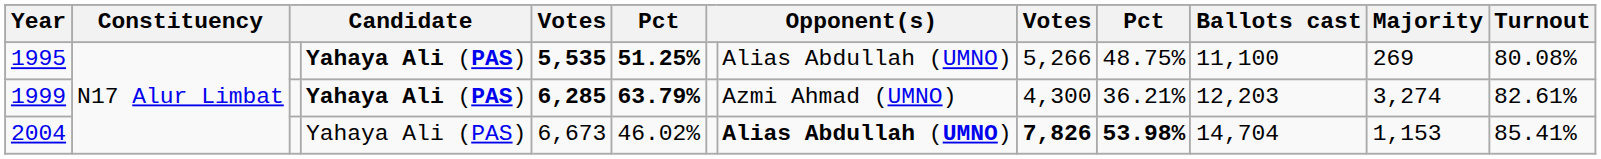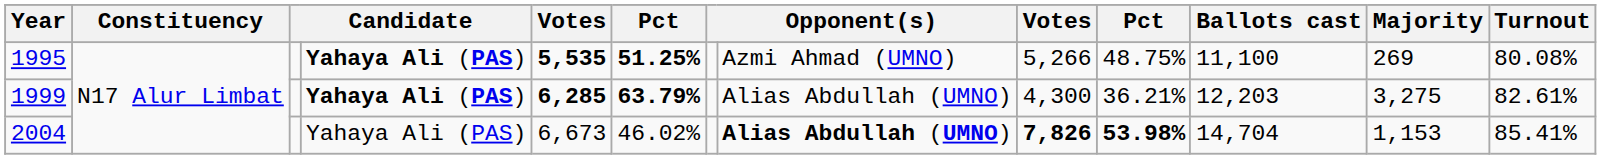 <table class="wikitable" style="margin:0.5em ; font-size:95%">
 <tr>
 <th>Year</th>
 <th>Constituency</th>
 <th colspan=2>Candidate</th>
 <th>Votes</th>
 <th>Pct</th>
 <th colspan=2>Opponent(s)</th>
 <th>Votes</th>
 <th>Pct</th>
 <th>Ballots cast</th>
 <th>Majority</th>
 <th>Turnout</th>
 </tr>
 <tr>
 <td><a href='#'>1995</a></td>
 <td rowspan=3>N17 <a href='#'>Alur Limbat</a></td>
 <td></td>
 <td><strong>Yahaya Ali</strong> (<a href='#'><strong>PAS</strong></a>)</td>
 <td align="right"><strong>5,535</strong></td>
 <td><strong>51.25%</strong></td>
 <td></td>
-<td>Alias Abdullah (<a href='#'>UMNO</a>)</td>
+<td>Azmi Ahmad (<a href='#'>UMNO</a>)</td>
 <td align="right">5,266</td>
 <td>48.75%</td>
 <td>11,100</td>
 <td>269</td>
 <td>80.08%</td>
 </tr>
 <tr>
 <td><a href='#'>1999</a></td>
 <td></td>
 <td><strong>Yahaya Ali</strong> (<a href='#'><strong>PAS</strong></a>)</td>
 <td align="right"><strong>6,285</strong></td>
 <td><strong>63.79%</strong></td>
 <td></td>
-<td>Azmi Ahmad (<a href='#'>UMNO</a>)</td>
+<td>Alias Abdullah (<a href='#'>UMNO</a>)</td>
 <td align="right">4,300</td>
 <td>36.21%</td>
 <td>12,203</td>
-<td>3,274</td>
+<td>3,275</td>
 <td>82.61%</td>
 </tr>
 <tr>
 <td><a href='#'>2004</a></td>
 <td></td>
 <td>Yahaya Ali (<a href='#'>PAS</a>)</td>
 <td align="right">6,673</td>
 <td>46.02%</td>
 <td></td>
 <td><strong>Alias Abdullah</strong> (<a href='#'><strong>UMNO</strong></a>)</td>
 <td align="right"><strong>7,826</strong></td>
 <td><strong>53.98%</strong></td>
 <td>14,704</td>
 <td>1,153</td>
 <td>85.41%</td>
 </tr>
 </table>
